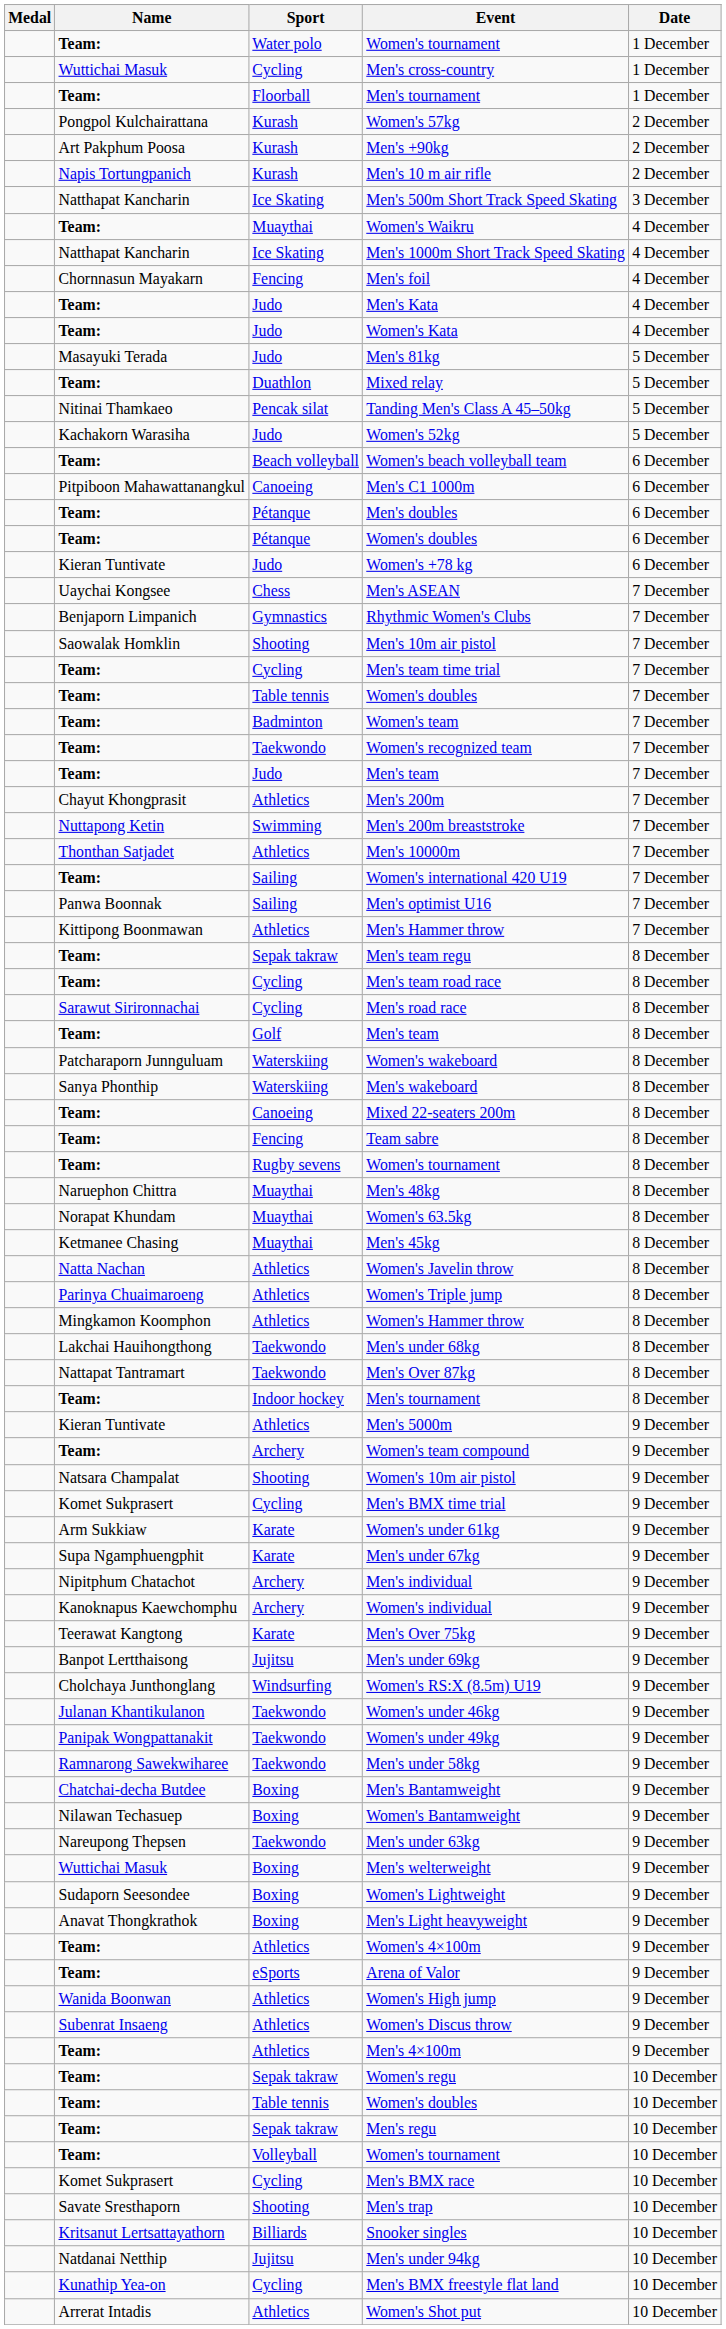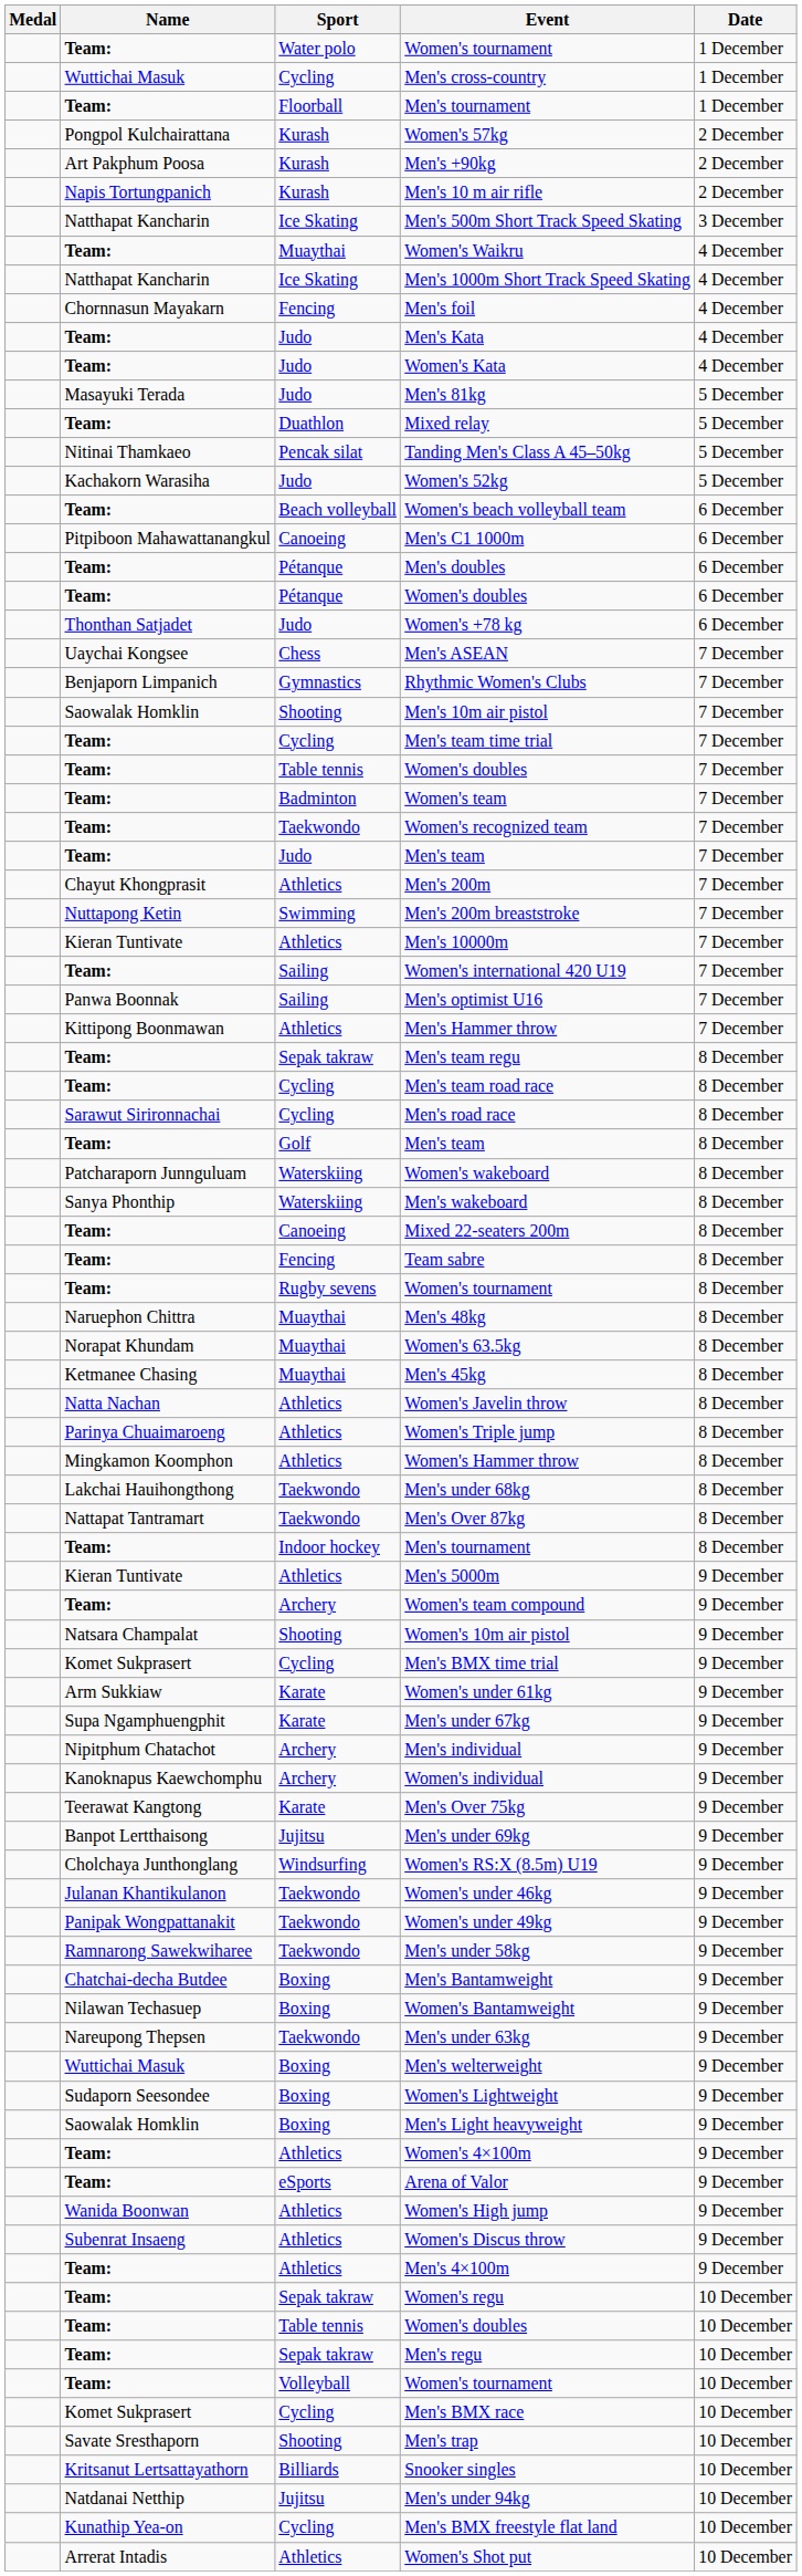 <table class="wikitable sortable"  style="font-size:95%">
 <tr>
 <th>Medal</th>
 <th>Name</th>
 <th>Sport</th>
 <th>Event</th>
 <th>Date</th>
 </tr>
 <tr>
 <td></td>
 <td style="text-align:left"><strong>Team:</strong><br></td>
 <td><a href='#'>Water polo</a></td>
 <td><a href='#'>Women's tournament</a></td>
 <td>1 December</td>
 </tr>
 <tr>
 <td></td>
 <td style="text-align:left"><a href='#'>Wuttichai Masuk</a></td>
 <td><a href='#'>Cycling</a></td>
 <td><a href='#'>Men's cross-country</a></td>
 <td>1 December</td>
 </tr>
 <tr>
 <td></td>
 <td style="text-align:left"><strong>Team:</strong><br></td>
 <td><a href='#'>Floorball</a></td>
 <td><a href='#'>Men's tournament</a></td>
 <td>1 December</td>
 </tr>
 <tr>
 <td></td>
 <td style="text-align:left">Pongpol Kulchairattana</td>
 <td><a href='#'>Kurash</a></td>
 <td><a href='#'>Women's 57kg</a></td>
 <td>2 December</td>
 </tr>
 <tr>
 <td></td>
 <td style="text-align:left">Art Pakphum Poosa</td>
 <td><a href='#'>Kurash</a></td>
 <td><a href='#'>Men's +90kg</a></td>
 <td>2 December</td>
 </tr>
 <tr>
 <td></td>
 <td style="text-align:left"><a href='#'>Napis Tortungpanich</a></td>
 <td><a href='#'>Kurash</a></td>
 <td><a href='#'>Men's 10 m air rifle</a></td>
 <td>2 December</td>
 </tr>
 <tr>
 <td></td>
 <td style="text-align:left">Natthapat Kancharin</td>
 <td><a href='#'>Ice Skating</a></td>
 <td><a href='#'>Men's 500m Short Track Speed Skating</a></td>
 <td>3 December</td>
 </tr>
 <tr>
 <td></td>
 <td style="text-align:left"><strong>Team:</strong><br></td>
 <td><a href='#'>Muaythai</a></td>
 <td><a href='#'>Women's Waikru</a></td>
 <td>4 December</td>
 </tr>
 <tr>
 <td></td>
 <td style="text-align:left">Natthapat Kancharin</td>
 <td><a href='#'>Ice Skating</a></td>
 <td><a href='#'>Men's 1000m Short Track Speed Skating</a></td>
 <td>4 December</td>
 </tr>
 <tr>
 <td></td>
 <td style="text-align:left">Chornnasun Mayakarn</td>
 <td><a href='#'>Fencing</a></td>
 <td><a href='#'>Men's foil</a></td>
 <td>4 December</td>
 </tr>
 <tr>
 <td></td>
 <td style="text-align:left"><strong>Team:</strong><br></td>
 <td><a href='#'>Judo</a></td>
 <td><a href='#'>Men's Kata</a></td>
 <td>4 December</td>
 </tr>
 <tr>
 <td></td>
 <td style="text-align:left"><strong>Team:</strong><br></td>
 <td><a href='#'>Judo</a></td>
 <td><a href='#'>Women's Kata</a></td>
 <td>4 December</td>
 </tr>
 <tr>
 <td></td>
 <td style="text-align:left">Masayuki Terada</td>
 <td><a href='#'>Judo</a></td>
 <td><a href='#'>Men's 81kg</a></td>
 <td>5 December</td>
 </tr>
 <tr>
 <td></td>
 <td style="text-align:left"><strong>Team:</strong><br></td>
 <td><a href='#'>Duathlon</a></td>
 <td><a href='#'>Mixed relay</a></td>
 <td>5 December</td>
 </tr>
 <tr>
 <td></td>
 <td style="text-align:left">Nitinai Thamkaeo</td>
 <td><a href='#'>Pencak silat</a></td>
 <td><a href='#'>Tanding Men's Class A 45–50kg</a></td>
 <td>5 December</td>
 </tr>
 <tr>
 <td></td>
 <td style="text-align:left">Kachakorn Warasiha</td>
 <td><a href='#'>Judo</a></td>
 <td><a href='#'>Women's 52kg</a></td>
 <td>5 December</td>
 </tr>
 <tr>
 <td></td>
 <td style="text-align:left"><strong>Team:</strong><br></td>
 <td><a href='#'>Beach volleyball</a></td>
 <td><a href='#'>Women's beach volleyball team</a></td>
 <td>6 December</td>
 </tr>
 <tr>
 <td></td>
 <td style="text-align:left">Pitpiboon Mahawattanangkul</td>
 <td><a href='#'>Canoeing</a></td>
 <td><a href='#'>Men's C1 1000m</a></td>
 <td>6 December</td>
 </tr>
 <tr>
 <td></td>
 <td style="text-align:left"><strong>Team:</strong><br></td>
 <td><a href='#'>Pétanque</a></td>
 <td><a href='#'>Men's doubles</a></td>
 <td>6 December</td>
 </tr>
 <tr>
 <td></td>
 <td style="text-align:left"><strong>Team:</strong><br></td>
 <td><a href='#'>Pétanque</a></td>
 <td><a href='#'>Women's doubles</a></td>
 <td>6 December</td>
 </tr>
 <tr>
 <td></td>
-<td style="text-align:left">Kieran Tuntivate</td>
+<td style="text-align:left"><a href='#'>Thonthan Satjadet</a></td>
 <td><a href='#'>Judo</a></td>
 <td><a href='#'>Women's +78 kg</a></td>
 <td>6 December</td>
 </tr>
 <tr>
 <td></td>
 <td style="text-align:left">Uaychai Kongsee</td>
 <td><a href='#'>Chess</a></td>
 <td><a href='#'>Men's ASEAN</a></td>
 <td>7 December</td>
 </tr>
 <tr>
 <td></td>
 <td style="text-align:left">Benjaporn Limpanich</td>
 <td><a href='#'>Gymnastics</a></td>
 <td><a href='#'>Rhythmic Women's Clubs</a></td>
 <td>7 December</td>
 </tr>
 <tr>
 <td></td>
 <td style="text-align:left">Saowalak Homklin</td>
 <td><a href='#'>Shooting</a></td>
 <td><a href='#'>Men's 10m air pistol</a></td>
 <td>7 December</td>
 </tr>
 <tr>
 <td></td>
 <td style="text-align:left"><strong>Team:</strong><br></td>
 <td><a href='#'>Cycling</a></td>
 <td><a href='#'>Men's team time trial</a></td>
 <td>7 December</td>
 </tr>
 <tr>
 <td></td>
 <td style="text-align:left"><strong>Team:</strong><br></td>
 <td><a href='#'>Table tennis</a></td>
 <td><a href='#'>Women's doubles</a></td>
 <td>7 December</td>
 </tr>
 <tr>
 <td></td>
 <td style="text-align:left"><strong>Team:</strong><br></td>
 <td><a href='#'>Badminton</a></td>
 <td><a href='#'>Women's team</a></td>
 <td>7 December</td>
 </tr>
 <tr>
 <td></td>
 <td style="text-align:left"><strong>Team:</strong><br></td>
 <td><a href='#'>Taekwondo</a></td>
 <td><a href='#'>Women's recognized team</a></td>
 <td>7 December</td>
 </tr>
 <tr>
 <td></td>
 <td style="text-align:left"><strong>Team:</strong><br></td>
 <td><a href='#'>Judo</a></td>
 <td><a href='#'>Men's team</a></td>
 <td>7 December</td>
 </tr>
 <tr>
 <td></td>
 <td style="text-align:left">Chayut Khongprasit</td>
 <td><a href='#'>Athletics</a></td>
 <td><a href='#'>Men's 200m</a></td>
 <td>7 December</td>
 </tr>
 <tr>
 <td></td>
 <td style="text-align:left"><a href='#'>Nuttapong Ketin</a></td>
 <td><a href='#'>Swimming</a></td>
 <td><a href='#'>Men's 200m breaststroke</a></td>
 <td>7 December</td>
 </tr>
 <tr>
 <td></td>
-<td style="text-align:left"><a href='#'>Thonthan Satjadet</a></td>
+<td style="text-align:left">Kieran Tuntivate</td>
 <td><a href='#'>Athletics</a></td>
 <td><a href='#'>Men's 10000m</a></td>
 <td>7 December</td>
 </tr>
 <tr>
 <td></td>
 <td style="text-align:left"><strong>Team:</strong><br></td>
 <td><a href='#'>Sailing</a></td>
 <td><a href='#'>Women's international 420 U19</a></td>
 <td>7 December</td>
 </tr>
 <tr>
 <td></td>
 <td style="text-align:left">Panwa Boonnak</td>
 <td><a href='#'>Sailing</a></td>
 <td><a href='#'>Men's optimist U16</a></td>
 <td>7 December</td>
 </tr>
 <tr>
 <td></td>
 <td style="text-align:left">Kittipong Boonmawan</td>
 <td><a href='#'>Athletics</a></td>
 <td><a href='#'>Men's Hammer throw</a></td>
 <td>7 December</td>
 </tr>
 <tr>
 <td></td>
 <td style="text-align:left"><strong>Team:</strong><br></td>
 <td><a href='#'>Sepak takraw</a></td>
 <td><a href='#'>Men's team regu</a></td>
 <td>8 December</td>
 </tr>
 <tr>
 <td></td>
 <td style="text-align:left"><strong>Team:</strong><br></td>
 <td><a href='#'>Cycling</a></td>
 <td><a href='#'>Men's team road race</a></td>
 <td>8 December</td>
 </tr>
 <tr>
 <td></td>
 <td style="text-align:left"><a href='#'>Sarawut Sirironnachai</a></td>
 <td><a href='#'>Cycling</a></td>
 <td><a href='#'>Men's road race</a></td>
 <td>8 December</td>
 </tr>
 <tr>
 <td></td>
 <td style="text-align:left"><strong>Team:</strong><br></td>
 <td><a href='#'>Golf</a></td>
 <td><a href='#'>Men's team</a></td>
 <td>8 December</td>
 </tr>
 <tr>
 <td></td>
 <td style="text-align:left">Patcharaporn Junnguluam</td>
 <td><a href='#'>Waterskiing</a></td>
 <td><a href='#'>Women's wakeboard</a></td>
 <td>8 December</td>
 </tr>
 <tr>
 <td></td>
 <td style="text-align:left">Sanya Phonthip</td>
 <td><a href='#'>Waterskiing</a></td>
 <td><a href='#'>Men's wakeboard</a></td>
 <td>8 December</td>
 </tr>
 <tr>
 <td></td>
 <td style="text-align:left"><strong>Team:</strong><br></td>
 <td><a href='#'>Canoeing</a></td>
 <td><a href='#'>Mixed 22-seaters 200m</a></td>
 <td>8 December</td>
 </tr>
 <tr>
 <td></td>
 <td style="text-align:left"><strong>Team:</strong><br></td>
 <td><a href='#'>Fencing</a></td>
 <td><a href='#'>Team sabre</a></td>
 <td>8 December</td>
 </tr>
 <tr>
 <td></td>
 <td style="text-align:left"><strong>Team:</strong><br></td>
 <td><a href='#'>Rugby sevens</a></td>
 <td><a href='#'>Women's tournament</a></td>
 <td>8 December</td>
 </tr>
 <tr>
 <td></td>
 <td style="text-align:left">Naruephon Chittra</td>
 <td><a href='#'>Muaythai</a></td>
 <td><a href='#'>Men's 48kg</a></td>
 <td>8 December</td>
 </tr>
 <tr>
 <td></td>
 <td style="text-align:left">Norapat Khundam</td>
 <td><a href='#'>Muaythai</a></td>
 <td><a href='#'>Women's 63.5kg</a></td>
 <td>8 December</td>
 </tr>
 <tr>
 <td></td>
 <td style="text-align:left">Ketmanee Chasing</td>
 <td><a href='#'>Muaythai</a></td>
 <td><a href='#'>Men's 45kg</a></td>
 <td>8 December</td>
 </tr>
 <tr>
 <td></td>
 <td style="text-align:left"><a href='#'>Natta Nachan</a></td>
 <td><a href='#'>Athletics</a></td>
 <td><a href='#'>Women's Javelin throw</a></td>
 <td>8 December</td>
 </tr>
 <tr>
 <td></td>
 <td style="text-align:left"><a href='#'>Parinya Chuaimaroeng</a></td>
 <td><a href='#'>Athletics</a></td>
 <td><a href='#'>Women's Triple jump</a></td>
 <td>8 December</td>
 </tr>
 <tr>
 <td></td>
 <td style="text-align:left">Mingkamon Koomphon</td>
 <td><a href='#'>Athletics</a></td>
 <td><a href='#'>Women's Hammer throw</a></td>
 <td>8 December</td>
 </tr>
 <tr>
 <td></td>
 <td style="text-align:left">Lakchai Hauihongthong</td>
 <td><a href='#'>Taekwondo</a></td>
 <td><a href='#'>Men's under 68kg</a></td>
 <td>8 December</td>
 </tr>
 <tr>
 <td></td>
 <td style="text-align:left">Nattapat Tantramart</td>
 <td><a href='#'>Taekwondo</a></td>
 <td><a href='#'>Men's Over 87kg</a></td>
 <td>8 December</td>
 </tr>
 <tr>
 <td></td>
 <td style="text-align:left"><strong>Team:</strong><br></td>
 <td><a href='#'>Indoor hockey</a></td>
 <td><a href='#'>Men's tournament</a></td>
 <td>8 December</td>
 </tr>
 <tr>
 <td></td>
 <td style="text-align:left">Kieran Tuntivate</td>
 <td><a href='#'>Athletics</a></td>
 <td><a href='#'>Men's 5000m</a></td>
 <td>9 December</td>
 </tr>
 <tr>
 <td></td>
 <td style="text-align:left"><strong>Team:</strong><br></td>
 <td><a href='#'>Archery</a></td>
 <td><a href='#'>Women's team compound</a></td>
 <td>9 December</td>
 </tr>
 <tr>
 <td></td>
 <td style="text-align:left">Natsara Champalat</td>
 <td><a href='#'>Shooting</a></td>
 <td><a href='#'>Women's 10m air pistol</a></td>
 <td>9 December</td>
 </tr>
 <tr>
 <td></td>
 <td style="text-align:left">Komet Sukprasert</td>
 <td><a href='#'>Cycling</a></td>
 <td><a href='#'>Men's BMX time trial</a></td>
 <td>9 December</td>
 </tr>
 <tr>
 <td></td>
 <td style="text-align:left">Arm Sukkiaw</td>
 <td><a href='#'>Karate</a></td>
 <td><a href='#'>Women's under 61kg</a></td>
 <td>9 December</td>
 </tr>
 <tr>
 <td></td>
 <td style="text-align:left">Supa Ngamphuengphit</td>
 <td><a href='#'>Karate</a></td>
 <td><a href='#'>Men's under 67kg</a></td>
 <td>9 December</td>
 </tr>
 <tr>
 <td></td>
 <td style="text-align:left">Nipitphum Chatachot</td>
 <td><a href='#'>Archery</a></td>
 <td><a href='#'>Men's individual</a></td>
 <td>9 December</td>
 </tr>
 <tr>
 <td></td>
 <td style="text-align:left">Kanoknapus Kaewchomphu</td>
 <td><a href='#'>Archery</a></td>
 <td><a href='#'>Women's individual</a></td>
 <td>9 December</td>
 </tr>
 <tr>
 <td></td>
 <td style="text-align:left">Teerawat Kangtong</td>
 <td><a href='#'>Karate</a></td>
 <td><a href='#'>Men's Over 75kg</a></td>
 <td>9 December</td>
 </tr>
 <tr>
 <td></td>
 <td style="text-align:left">Banpot Lertthaisong</td>
 <td><a href='#'>Jujitsu</a></td>
 <td><a href='#'>Men's under 69kg</a></td>
 <td>9 December</td>
 </tr>
 <tr>
 <td></td>
 <td style="text-align:left">Cholchaya Junthonglang</td>
 <td><a href='#'>Windsurfing</a></td>
 <td><a href='#'>Women's RS:X (8.5m) U19</a></td>
 <td>9 December</td>
 </tr>
 <tr>
 <td></td>
 <td style="text-align:left"><a href='#'>Julanan Khantikulanon</a></td>
 <td><a href='#'>Taekwondo</a></td>
 <td><a href='#'>Women's under 46kg</a></td>
 <td>9 December</td>
 </tr>
 <tr>
 <td></td>
 <td style="text-align:left"><a href='#'>Panipak Wongpattanakit</a></td>
 <td><a href='#'>Taekwondo</a></td>
 <td><a href='#'>Women's under 49kg</a></td>
 <td>9 December</td>
 </tr>
 <tr>
 <td></td>
 <td style="text-align:left"><a href='#'>Ramnarong Sawekwiharee</a></td>
 <td><a href='#'>Taekwondo</a></td>
 <td><a href='#'>Men's under 58kg</a></td>
 <td>9 December</td>
 </tr>
 <tr>
 <td></td>
 <td style="text-align:left"><a href='#'>Chatchai-decha Butdee</a></td>
 <td><a href='#'>Boxing</a></td>
 <td><a href='#'>Men's Bantamweight</a></td>
 <td>9 December</td>
 </tr>
 <tr>
 <td></td>
 <td style="text-align:left">Nilawan Techasuep</td>
 <td><a href='#'>Boxing</a></td>
 <td><a href='#'>Women's Bantamweight</a></td>
 <td>9 December</td>
 </tr>
 <tr>
 <td></td>
 <td style="text-align:left">Nareupong Thepsen</td>
 <td><a href='#'>Taekwondo</a></td>
 <td><a href='#'>Men's under 63kg</a></td>
 <td>9 December</td>
 </tr>
 <tr>
 <td></td>
 <td style="text-align:left"><a href='#'>Wuttichai Masuk</a></td>
 <td><a href='#'>Boxing</a></td>
 <td><a href='#'>Men's welterweight</a></td>
 <td>9 December</td>
 </tr>
 <tr>
 <td></td>
 <td style="text-align:left">Sudaporn Seesondee</td>
 <td><a href='#'>Boxing</a></td>
 <td><a href='#'>Women's Lightweight</a></td>
 <td>9 December</td>
 </tr>
 <tr>
 <td></td>
-<td style="text-align:left">Anavat Thongkrathok</td>
+<td style="text-align:left">Saowalak Homklin</td>
 <td><a href='#'>Boxing</a></td>
 <td><a href='#'>Men's Light heavyweight</a></td>
 <td>9 December</td>
 </tr>
 <tr>
 <td></td>
 <td style="text-align:left"><strong>Team:</strong><br></td>
 <td><a href='#'>Athletics</a></td>
 <td><a href='#'>Women's 4×100m</a></td>
 <td>9 December</td>
 </tr>
 <tr>
 <td></td>
 <td style="text-align:left"><strong>Team:</strong><br></td>
 <td><a href='#'>eSports</a></td>
 <td><a href='#'>Arena of Valor</a></td>
 <td>9 December</td>
 </tr>
 <tr>
 <td></td>
 <td style="text-align:left"><a href='#'>Wanida Boonwan</a></td>
 <td><a href='#'>Athletics</a></td>
 <td><a href='#'>Women's High jump</a></td>
 <td>9 December</td>
 </tr>
 <tr>
 <td></td>
 <td style="text-align:left"><a href='#'>Subenrat Insaeng</a></td>
 <td><a href='#'>Athletics</a></td>
 <td><a href='#'>Women's Discus throw</a></td>
 <td>9 December</td>
 </tr>
 <tr>
 <td></td>
 <td style="text-align:left"><strong>Team:</strong><br></td>
 <td><a href='#'>Athletics</a></td>
 <td><a href='#'>Men's 4×100m</a></td>
 <td>9 December</td>
 </tr>
 <tr>
 <td></td>
 <td style="text-align:left"><strong>Team:</strong><br></td>
 <td><a href='#'>Sepak takraw</a></td>
 <td><a href='#'>Women's regu</a></td>
 <td>10 December</td>
 </tr>
 <tr>
 <td></td>
 <td style="text-align:left"><strong>Team:</strong><br></td>
 <td><a href='#'>Table tennis</a></td>
 <td><a href='#'>Women's doubles</a></td>
 <td>10 December</td>
 </tr>
 <tr>
 <td></td>
 <td style="text-align:left"><strong>Team:</strong><br></td>
 <td><a href='#'>Sepak takraw</a></td>
 <td><a href='#'>Men's regu</a></td>
 <td>10 December</td>
 </tr>
 <tr>
 <td></td>
 <td style="text-align:left"><strong>Team:</strong><br></td>
 <td><a href='#'>Volleyball</a></td>
 <td><a href='#'>Women's tournament</a></td>
 <td>10 December</td>
 </tr>
 <tr>
 <td></td>
 <td style="text-align:left">Komet Sukprasert</td>
 <td><a href='#'>Cycling</a></td>
 <td><a href='#'>Men's BMX race</a></td>
 <td>10 December</td>
 </tr>
 <tr>
 <td></td>
 <td style="text-align:left">Savate Sresthaporn</td>
 <td><a href='#'>Shooting</a></td>
 <td><a href='#'>Men's trap</a></td>
 <td>10 December</td>
 </tr>
 <tr>
 <td></td>
 <td style="text-align:left"><a href='#'>Kritsanut Lertsattayathorn</a></td>
 <td><a href='#'>Billiards</a></td>
 <td><a href='#'>Snooker singles</a></td>
 <td>10 December</td>
 </tr>
 <tr>
 <td></td>
 <td style="text-align:left">Natdanai Netthip</td>
 <td><a href='#'>Jujitsu</a></td>
 <td><a href='#'>Men's under 94kg</a></td>
 <td>10 December</td>
 </tr>
 <tr>
 <td></td>
 <td style="text-align:left"><a href='#'>Kunathip Yea-on</a></td>
 <td><a href='#'>Cycling</a></td>
 <td><a href='#'>Men's BMX freestyle flat land</a></td>
 <td>10 December</td>
 </tr>
 <tr>
 <td></td>
 <td style="text-align:left">Arrerat Intadis</td>
 <td><a href='#'>Athletics</a></td>
 <td><a href='#'>Women's Shot put</a></td>
 <td>10 December</td>
 </tr>
 </table>
